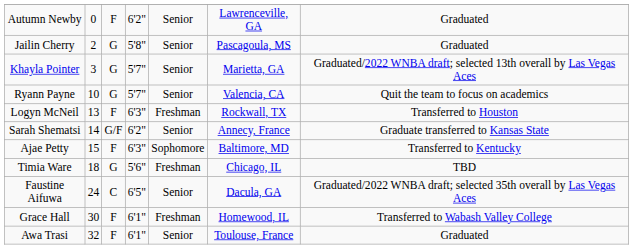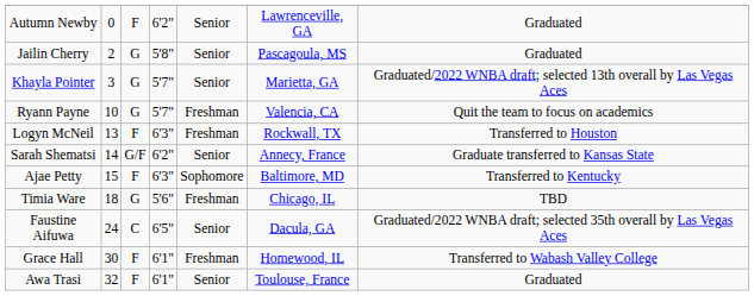 <table class="wikitable sortable" style="text-align: center">
 <tr align=center>
 </tr>
 <tr>
 <td>Autumn Newby</td>
 <td>0</td>
 <td>F</td>
 <td>6'2"</td>
 <td> Senior</td>
 <td><a href='#'>Lawrenceville, GA</a></td>
 <td>Graduated</td>
 </tr>
 <tr>
 <td>Jailin Cherry</td>
 <td>2</td>
 <td>G</td>
 <td>5'8"</td>
 <td> Senior</td>
 <td><a href='#'>Pascagoula, MS</a></td>
 <td>Graduated</td>
 </tr>
 <tr>
 <td><a href='#'>Khayla Pointer</a></td>
 <td>3</td>
 <td>G</td>
 <td>5'7"</td>
 <td> Senior</td>
 <td><a href='#'>Marietta, GA</a></td>
 <td>Graduated/<a href='#'>2022 WNBA draft</a>; selected 13th overall by <a href='#'>Las Vegas Aces</a></td>
 </tr>
 <tr>
 <td>Ryann Payne</td>
 <td>10</td>
 <td>G</td>
 <td>5'7"</td>
-<td>Senior</td>
+<td>Freshman</td>
 <td><a href='#'>Valencia, CA</a></td>
 <td>Quit the team to focus on academics</td>
 </tr>
 <tr>
 <td>Logyn McNeil</td>
 <td>13</td>
 <td>F</td>
 <td>6'3"</td>
 <td>Freshman</td>
 <td><a href='#'>Rockwall, TX</a></td>
 <td>Transferred to <a href='#'>Houston</a></td>
 </tr>
 <tr>
 <td>Sarah Shematsi</td>
 <td>14</td>
 <td>G/F</td>
 <td>6'2"</td>
 <td>Senior</td>
 <td><a href='#'>Annecy, France</a></td>
 <td>Graduate transferred to <a href='#'>Kansas State</a></td>
 </tr>
 <tr>
 <td>Ajae Petty</td>
 <td>15</td>
 <td>F</td>
 <td>6'3"</td>
 <td>Sophomore</td>
 <td><a href='#'>Baltimore, MD</a></td>
 <td>Transferred to <a href='#'>Kentucky</a></td>
 </tr>
 <tr>
 <td>Timia Ware</td>
 <td>18</td>
 <td>G</td>
 <td>5'6"</td>
 <td>Freshman</td>
 <td><a href='#'>Chicago, IL</a></td>
 <td>TBD</td>
 </tr>
 <tr>
 <td>Faustine Aifuwa</td>
 <td>24</td>
 <td>C</td>
 <td>6'5"</td>
 <td> Senior</td>
 <td><a href='#'>Dacula, GA</a></td>
 <td>Graduated/2022 WNBA draft; selected 35th overall by <a href='#'>Las Vegas Aces</a></td>
 </tr>
 <tr>
 <td>Grace Hall</td>
 <td>30</td>
 <td>F</td>
 <td>6'1"</td>
 <td>Freshman</td>
 <td><a href='#'>Homewood, IL</a></td>
 <td>Transferred to <a href='#'>Wabash Valley College</a></td>
 </tr>
 <tr>
 <td>Awa Trasi</td>
 <td>32</td>
 <td>F</td>
 <td>6'1"</td>
 <td> Senior</td>
 <td><a href='#'>Toulouse, France</a></td>
 <td>Graduated</td>
 </tr>
 </table>
